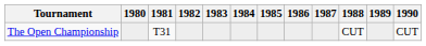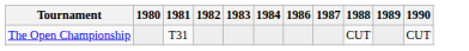 <table class="wikitable" style="font-size:95%;text-align:center;">
 <tr>
 <th>Tournament</th>
 <th>1980</th>
 <th>1981</th>
 <th>1982</th>
 <th>1983</th>
 <th>1984</th>
-<th>1985</th>
 <th>1986</th>
 <th>1987</th>
 <th>1988</th>
 <th>1989</th>
 <th>1990</th>
 </tr>
 <tr>
 <td align=left><a href='#'>The Open Championship</a></td>
 <td style="background:#eeeeee;"></td>
 <td>T31</td>
 <td style="background:#eeeeee;"></td>
 <td style="background:#eeeeee;"></td>
 <td style="background:#eeeeee;"></td>
 <td style="background:#eeeeee;"></td>
 <td style="background:#eeeeee;"></td>
-<td style="background:#eeeeee;"></td>
 <td>CUT</td>
 <td style="background:#eeeeee;"></td>
 <td>CUT</td>
 </tr>
 </table>
